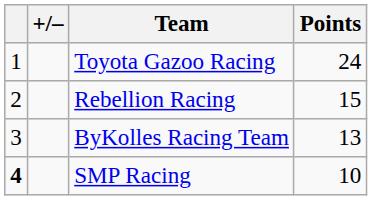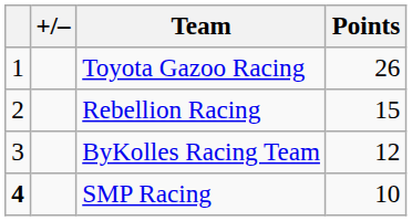 <table class="wikitable" style="font-size: 95%;">
 <tr>
 <th scope="col"></th>
 <th scope="col">+/–</th>
 <th scope="col">Team</th>
 <th scope="col">Points</th>
 </tr>
 <tr>
 <td align="center">1</td>
 <td align="left"></td>
 <td> <a href='#'>Toyota Gazoo Racing</a></td>
-<td align="right">24</td>
+<td align="right">26</td>
 </tr>
 <tr>
 <td align="center">2</td>
 <td align="left"></td>
 <td> <a href='#'>Rebellion Racing</a></td>
 <td align="right">15</td>
 </tr>
 <tr>
 <td align="center">3</td>
 <td align="left"></td>
 <td> <a href='#'>ByKolles Racing Team</a></td>
-<td align="right">13</td>
+<td align="right">12</td>
 </tr>
 <tr>
 <td align="center"><strong>4</strong></td>
 <td align="left"></td>
 <td> <a href='#'>SMP Racing</a></td>
 <td align="right">10</td>
 </tr>
 </table>
